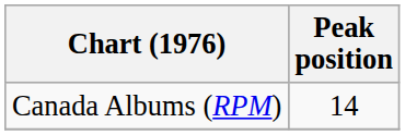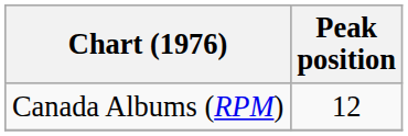 <table class="wikitable">
 <tr>
 <th>Chart (1976)</th>
 <th>Peak<br>position</th>
 </tr>
 <tr>
 <td>Canada Albums (<em><a href='#'>RPM</a></em>)</td>
-<td align="center">14</td>
+<td align="center">12</td>
 </tr>
 <tr>
 </tr>
 </table>
